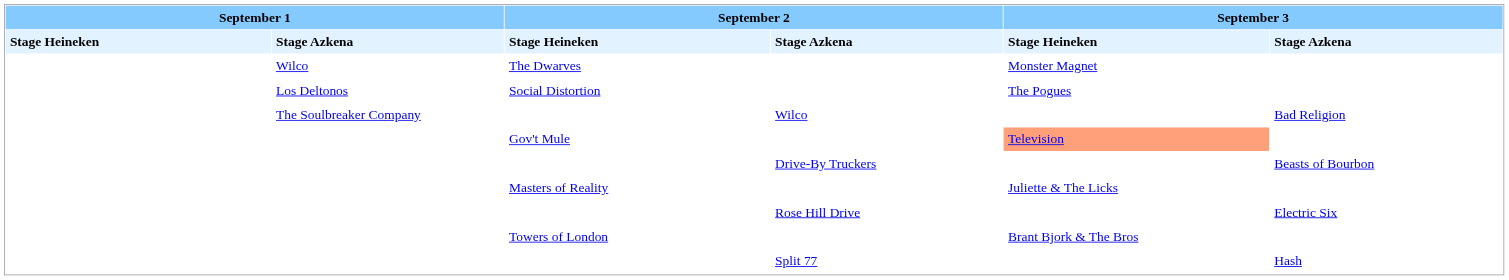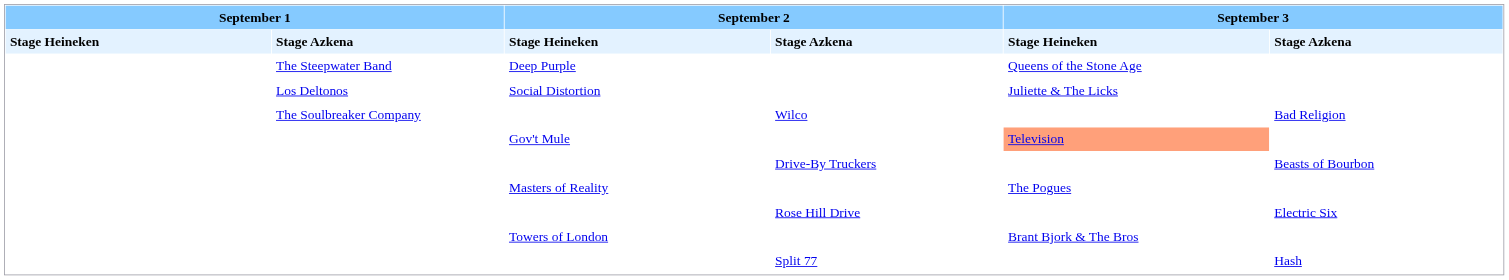 <table style="border: 1px solid #a0a0aa; width: 90%" cellpadding="5" cellspacing="1">
 <tr>
 <th width=33% colspan="2" style="background:#85CAFF"><strong>September 1</strong></th>
 <th width=33% colspan="2" style="background:#85CAFF"><strong>September 2</strong></th>
 <th width=33% colspan="2" style="background:#85CAFF"><strong>September 3</strong></th>
 </tr>
 <tr>
 <td width=16% style="background-color: #E3F2FF;"><strong>Stage Heineken</strong></td>
 <td width=14% style="background-color: #E3F2FF;"><strong>Stage Azkena</strong></td>
 <td width=16% style="background-color: #E3F2FF;"><strong>Stage Heineken</strong></td>
 <td width=14% style="background-color: #E3F2FF;"><strong>Stage Azkena</strong></td>
 <td width=16% style="background-color: #E3F2FF;"><strong>Stage Heineken</strong></td>
 <td width=14% style="background-color: #E3F2FF;"><strong>Stage Azkena</strong></td>
 </tr>
 <tr>
 <td></td>
-<td><a href='#'>Wilco</a></td>
-<td><a href='#'>The Dwarves</a></td>
+<td><a href='#'>The Steepwater Band</a></td>
+<td><a href='#'>Deep Purple</a></td>
 <td></td>
-<td><a href='#'>Monster Magnet</a></td>
+<td><a href='#'>Queens of the Stone Age</a></td>
 <td></td>
 </tr>
 <tr>
 <td></td>
 <td><a href='#'>Los Deltonos</a></td>
 <td><a href='#'>Social Distortion</a></td>
 <td></td>
-<td><a href='#'>The Pogues</a></td>
+<td><a href='#'>Juliette & The Licks</a></td>
 <td></td>
 </tr>
 <tr>
 <td></td>
 <td><a href='#'>The Soulbreaker Company</a></td>
 <td></td>
 <td><a href='#'>Wilco</a></td>
 <td></td>
 <td><a href='#'>Bad Religion</a></td>
 </tr>
 <tr>
 <td></td>
 <td></td>
 <td><a href='#'>Gov't Mule</a></td>
 <td></td>
 <td style="background: lightsalmon;"><a href='#'>Television</a></td>
 <td></td>
 </tr>
 <tr>
 <td></td>
 <td></td>
 <td></td>
 <td><a href='#'>Drive-By Truckers</a></td>
 <td></td>
 <td><a href='#'>Beasts of Bourbon</a></td>
 </tr>
 <tr>
 <td></td>
 <td></td>
 <td><a href='#'>Masters of Reality</a></td>
 <td></td>
-<td><a href='#'>Juliette & The Licks</a></td>
+<td><a href='#'>The Pogues</a></td>
 <td></td>
 </tr>
 <tr>
 <td></td>
 <td></td>
 <td></td>
 <td><a href='#'>Rose Hill Drive</a></td>
 <td></td>
 <td><a href='#'>Electric Six</a></td>
 </tr>
 <tr>
 <td></td>
 <td></td>
 <td><a href='#'>Towers of London</a></td>
 <td></td>
 <td><a href='#'>Brant Bjork & The Bros</a></td>
 <td></td>
 </tr>
 <tr>
 <td></td>
 <td></td>
 <td></td>
 <td><a href='#'>Split 77</a></td>
 <td></td>
 <td><a href='#'>Hash</a></td>
 </tr>
 <tr>
 </tr>
 </table>
